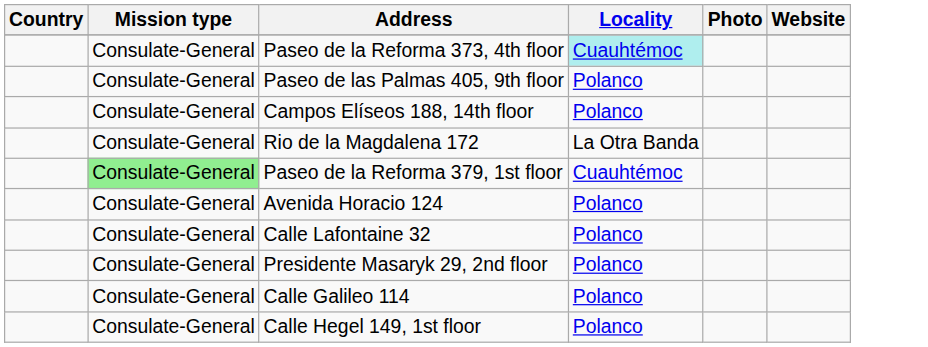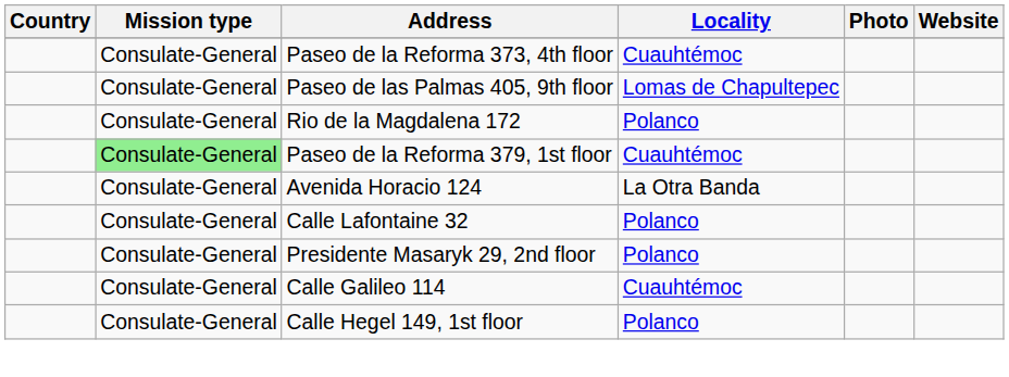 <table class="wikitable sortable">
 <tr valign="middle">
 <th>Country</th>
 <th>Mission type</th>
 <th>Address</th>
 <th><a href='#'>Locality</a></th>
 <th>Photo</th>
 <th>Website</th>
 </tr>
 <tr style="font-weight:bold; background-color: #DDDDDD">
 </tr>
 <tr>
 <td></td>
 <td>Consulate-General</td>
 <td>Paseo de la Reforma 373, 4th floor</td>
-<td style="background: paleturquoise;"><a href='#'>Cuauhtémoc</a></td>
+<td><a href='#'>Cuauhtémoc</a></td>
 <td></td>
 <td></td>
 </tr>
 <tr>
 <td></td>
 <td>Consulate-General</td>
 <td>Paseo de las Palmas 405, 9th floor</td>
-<td><a href='#'>Polanco</a></td>
-<td></td>
-<td></td>
-</tr>
-<tr>
-<td></td>
-<td>Consulate-General</td>
-<td>Campos Elíseos 188, 14th floor</td>
-<td><a href='#'>Polanco</a></td>
+<td><a href='#'>Lomas de Chapultepec</a></td>
 <td></td>
 <td></td>
 </tr>
 <tr>
 <td></td>
 <td>Consulate-General</td>
 <td>Rio de la Magdalena 172</td>
-<td>La Otra Banda</td>
+<td><a href='#'>Polanco</a></td>
 <td></td>
 <td></td>
 </tr>
 <tr>
 <td></td>
 <td style="background: lightgreen;">Consulate-General</td>
 <td>Paseo de la Reforma 379, 1st floor</td>
 <td><a href='#'>Cuauhtémoc</a></td>
 <td></td>
 <td></td>
 </tr>
 <tr>
 <td></td>
 <td>Consulate-General</td>
 <td>Avenida Horacio 124</td>
-<td><a href='#'>Polanco</a></td>
+<td>La Otra Banda</td>
 <td></td>
 <td></td>
 </tr>
 <tr>
 <td></td>
 <td>Consulate-General</td>
 <td>Calle Lafontaine 32</td>
 <td><a href='#'>Polanco</a></td>
 <td></td>
 <td></td>
 </tr>
 <tr>
 <td></td>
 <td>Consulate-General</td>
 <td>Presidente Masaryk 29, 2nd floor</td>
 <td><a href='#'>Polanco</a></td>
 <td></td>
 <td></td>
 </tr>
 <tr>
 <td></td>
 <td>Consulate-General</td>
 <td>Calle Galileo 114</td>
-<td><a href='#'>Polanco</a></td>
+<td><a href='#'>Cuauhtémoc</a></td>
 <td></td>
 <td></td>
 </tr>
 <tr>
 <td></td>
 <td>Consulate-General</td>
 <td>Calle Hegel 149, 1st floor</td>
 <td><a href='#'>Polanco</a></td>
 <td></td>
 <td></td>
 </tr>
 </table>
